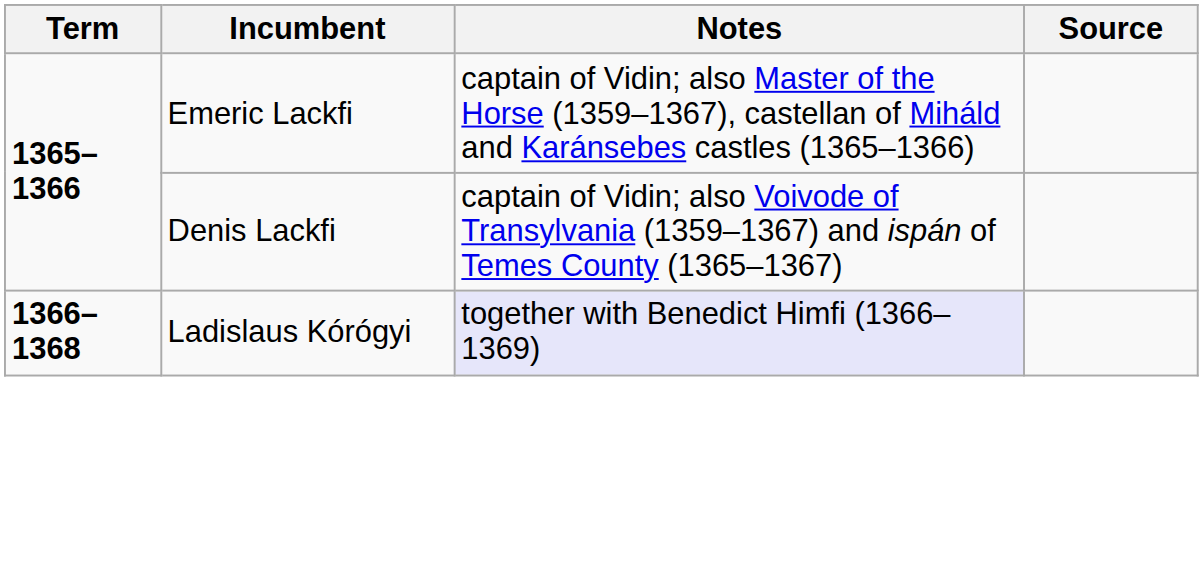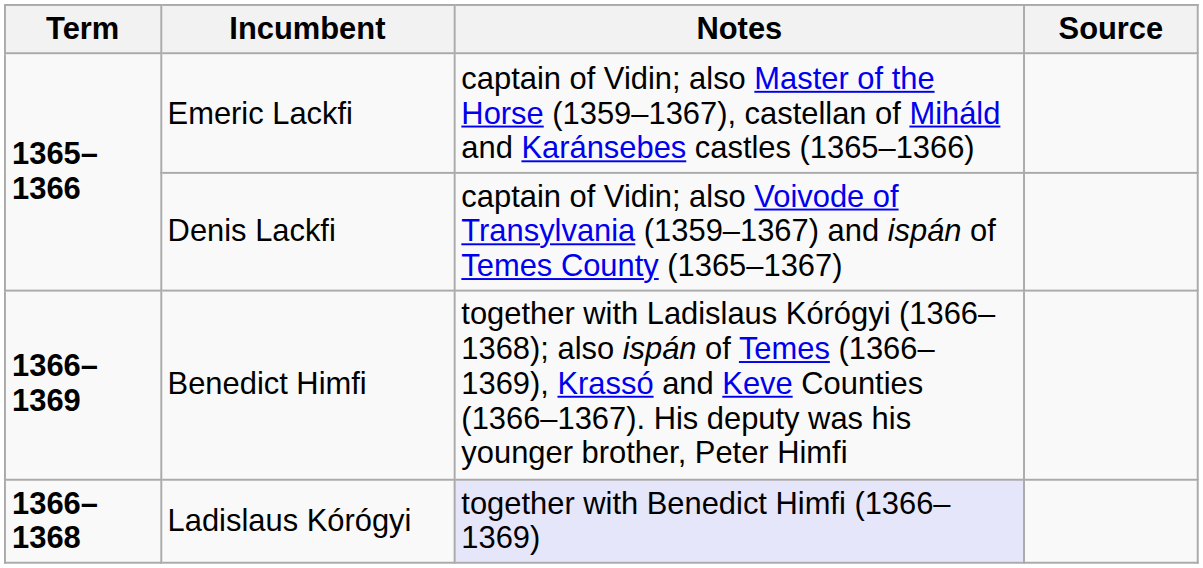 <table class="wikitable" style="width: 70%">
 <tr>
 <th scope="col" width="9%">Term</th>
 <th scope="col" width="17%">Incumbent</th>
 <th scope="col" width="33%">Notes</th>
 <th scope="col" width="10%">Source</th>
 </tr>
 <tr>
 <td rowspan="2"><strong>1365–1366</strong></td>
 <td>Emeric Lackfi</td>
 <td>captain of Vidin; also <a href='#'>Master of the Horse</a> (1359–1367), castellan of <a href='#'>Miháld</a> and <a href='#'>Karánsebes</a> castles (1365–1366)</td>
 <td></td>
 </tr>
 <tr>
 <td>Denis Lackfi</td>
 <td>captain of Vidin; also <a href='#'>Voivode of Transylvania</a> (1359–1367) and <em>ispán</em> of <a href='#'>Temes County</a> (1365–1367)</td>
 <td></td>
 </tr>
 <tr>
+<td><strong>1366–1369</strong></td>
+<td>Benedict Himfi</td>
+<td>together with Ladislaus Kórógyi (1366–1368); also <em>ispán</em> of <a href='#'>Temes</a> (1366–1369), <a href='#'>Krassó</a> and <a href='#'>Keve</a> Counties (1366–1367). His deputy was his younger brother, Peter Himfi</td>
+<td></td>
+</tr>
+<tr>
 <td><strong>1366–1368</strong></td>
 <td>Ladislaus Kórógyi</td>
 <td style="background: lavender;">together with Benedict Himfi (1366–1369)</td>
 <td></td>
 </tr>
 </table>
